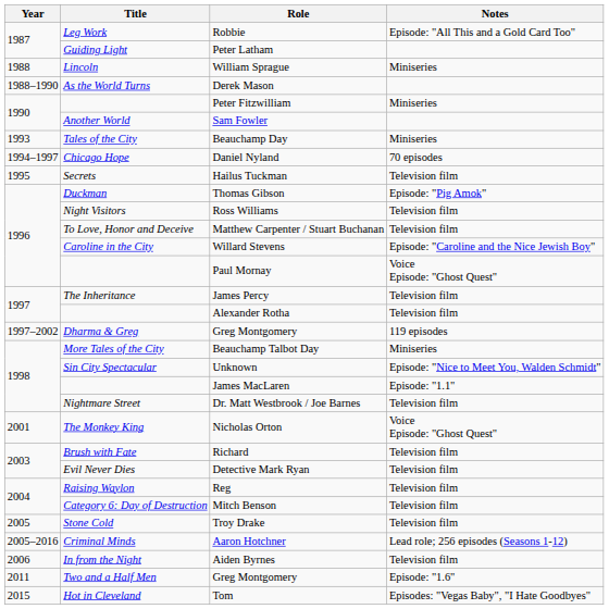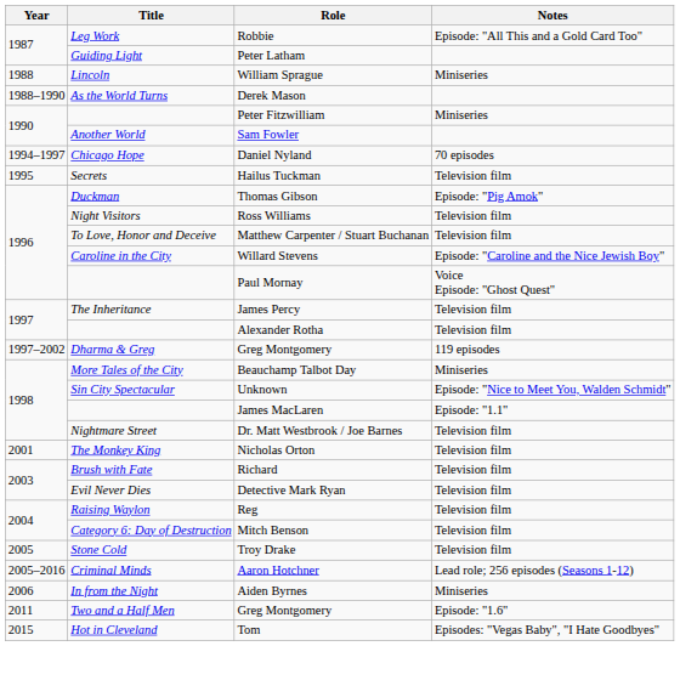 <table class="wikitable sortable">
 <tr>
 <th>Year</th>
 <th>Title</th>
 <th>Role</th>
 <th class="wikitable unsortable">Notes</th>
 </tr>
 <tr>
 <td rowspan="2">1987</td>
 <td><em><a href='#'>Leg Work</a></em></td>
 <td>Robbie</td>
 <td>Episode: "All This and a Gold Card Too"</td>
 </tr>
 <tr>
 <td><em><a href='#'>Guiding Light</a></em></td>
 <td>Peter Latham</td>
 <td></td>
 </tr>
 <tr>
 <td>1988</td>
 <td><em><a href='#'>Lincoln</a></em></td>
 <td>William Sprague</td>
 <td>Miniseries</td>
 </tr>
 <tr>
 <td>1988–1990</td>
 <td><em><a href='#'>As the World Turns</a></em></td>
 <td>Derek Mason</td>
 <td></td>
 </tr>
 <tr>
 <td rowspan="2">1990</td>
 <td><em></em></td>
 <td>Peter Fitzwilliam</td>
 <td>Miniseries</td>
 </tr>
 <tr>
 <td><em><a href='#'>Another World</a></em></td>
 <td><a href='#'>Sam Fowler</a></td>
 <td></td>
-</tr>
-<tr>
-<td>1993</td>
-<td><em><a href='#'>Tales of the City</a></em></td>
-<td>Beauchamp Day</td>
-<td>Miniseries</td>
 </tr>
 <tr>
 <td>1994–1997</td>
 <td><em><a href='#'>Chicago Hope</a></em></td>
 <td>Daniel Nyland</td>
 <td>70 episodes</td>
 </tr>
 <tr>
 <td>1995</td>
 <td><em>Secrets</em></td>
 <td>Hailus Tuckman</td>
 <td>Television film</td>
 </tr>
 <tr>
 <td rowspan="5">1996</td>
 <td><em><a href='#'>Duckman</a></em></td>
 <td>Thomas Gibson</td>
 <td>Episode: "<a href='#'>Pig Amok</a>"</td>
 </tr>
 <tr>
 <td><em>Night Visitors</em></td>
 <td>Ross Williams</td>
 <td>Television film</td>
 </tr>
 <tr>
 <td><em>To Love, Honor and Deceive</em></td>
 <td>Matthew Carpenter / Stuart Buchanan</td>
 <td>Television film</td>
 </tr>
 <tr>
 <td><em><a href='#'>Caroline in the City</a></em></td>
 <td>Willard Stevens</td>
 <td>Episode: "<a href='#'>Caroline and the Nice Jewish Boy</a>"</td>
 </tr>
 <tr>
 <td><em></em></td>
 <td>Paul Mornay</td>
 <td>Voice<br>Episode: "Ghost Quest"</td>
 </tr>
 <tr>
 <td rowspan="2">1997</td>
 <td><em>The Inheritance</em></td>
 <td>James Percy</td>
 <td>Television film</td>
 </tr>
 <tr>
 <td><em></em></td>
 <td>Alexander Rotha</td>
 <td>Television film</td>
 </tr>
 <tr>
 <td>1997–2002</td>
 <td><em><a href='#'>Dharma & Greg</a></em></td>
 <td>Greg Montgomery</td>
 <td>119 episodes</td>
 </tr>
 <tr>
 <td rowspan="4">1998</td>
 <td><em><a href='#'>More Tales of the City</a></em></td>
 <td>Beauchamp Talbot Day</td>
 <td>Miniseries</td>
 </tr>
 <tr>
 <td><em><a href='#'>Sin City Spectacular</a></em></td>
 <td>Unknown</td>
 <td>Episode: "<a href='#'>Nice to Meet You, Walden Schmidt</a>"</td>
 </tr>
 <tr>
 <td><em></em></td>
 <td>James MacLaren</td>
 <td>Episode: "1.1"</td>
 </tr>
 <tr>
 <td><em>Nightmare Street</em></td>
 <td>Dr. Matt Westbrook / Joe Barnes</td>
 <td>Television film</td>
 </tr>
 <tr>
 <td>2001</td>
 <td><em><a href='#'>The Monkey King</a></em></td>
 <td>Nicholas Orton</td>
-<td>Voice<br>Episode: "Ghost Quest"</td>
+<td>Television film</td>
 </tr>
 <tr>
 <td rowspan="2">2003</td>
 <td><em><a href='#'>Brush with Fate</a></em></td>
 <td>Richard</td>
 <td>Television film</td>
 </tr>
 <tr>
 <td><em>Evil Never Dies</em></td>
 <td>Detective Mark Ryan</td>
 <td>Television film</td>
 </tr>
 <tr>
 <td rowspan="2">2004</td>
 <td><em><a href='#'>Raising Waylon</a></em></td>
 <td>Reg</td>
 <td>Television film</td>
 </tr>
 <tr>
 <td><em><a href='#'>Category 6: Day of Destruction</a></em></td>
 <td>Mitch Benson</td>
 <td>Television film</td>
 </tr>
 <tr>
 <td>2005</td>
 <td><a href='#'><em>Stone Cold</em></a></td>
 <td>Troy Drake</td>
 <td>Television film</td>
 </tr>
 <tr>
 <td>2005–2016</td>
 <td><em><a href='#'>Criminal Minds</a></em></td>
 <td><a href='#'>Aaron Hotchner</a></td>
 <td>Lead role; 256 episodes (<a href='#'>Seasons 1</a>-<a href='#'>12</a>)</td>
 </tr>
 <tr>
 <td>2006</td>
 <td><em><a href='#'>In from the Night</a></em></td>
 <td>Aiden Byrnes</td>
-<td>Television film</td>
+<td>Miniseries</td>
 </tr>
 <tr>
 <td>2011</td>
 <td><em><a href='#'>Two and a Half Men</a></em></td>
 <td>Greg Montgomery</td>
 <td>Episode: "1.6"</td>
 </tr>
 <tr>
 <td>2015</td>
 <td><em><a href='#'>Hot in Cleveland</a></em></td>
 <td>Tom</td>
 <td>Episodes: "Vegas Baby", "I Hate Goodbyes"</td>
 </tr>
 </table>
